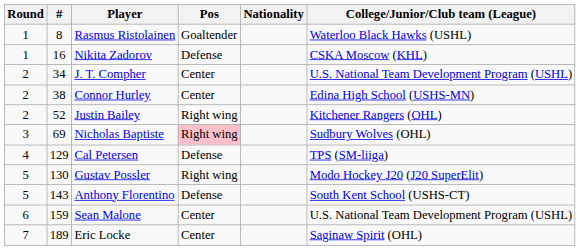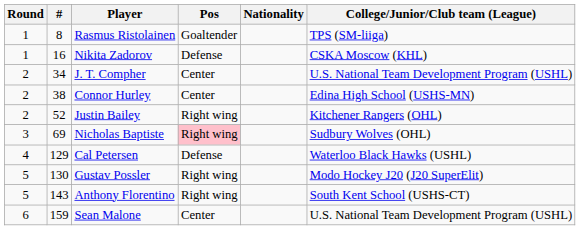 <table class="wikitable">
 <tr>
 <th>Round</th>
 <th>#</th>
 <th>Player</th>
 <th>Pos</th>
 <th>Nationality</th>
 <th>College/Junior/Club team (League)</th>
 </tr>
 <tr>
 <td style="text-align:center">1</td>
 <td style="text-align:center">8</td>
 <td><a href='#'>Rasmus Ristolainen</a></td>
 <td>Goaltender</td>
 <td></td>
-<td><a href='#'>Waterloo Black Hawks</a> (USHL)</td>
+<td><a href='#'>TPS</a> (<a href='#'>SM-liiga</a>)</td>
 </tr>
 <tr>
 <td style="text-align:center">1</td>
 <td style="text-align:center">16</td>
 <td><a href='#'>Nikita Zadorov</a></td>
 <td>Defense</td>
 <td></td>
 <td><a href='#'>CSKA Moscow</a> (<a href='#'>KHL</a>)</td>
 </tr>
 <tr>
 <td style="text-align:center">2</td>
 <td style="text-align:center">34</td>
 <td><a href='#'>J. T. Compher</a></td>
 <td>Center</td>
 <td></td>
 <td><a href='#'>U.S. National Team Development Program</a> (<a href='#'>USHL</a>)</td>
 </tr>
 <tr>
 <td style="text-align:center">2</td>
 <td style="text-align:center">38</td>
 <td><a href='#'>Connor Hurley</a></td>
 <td>Center</td>
 <td></td>
 <td><a href='#'>Edina High School</a> (<a href='#'>USHS-MN</a>)</td>
 </tr>
 <tr>
 <td style="text-align:center">2</td>
 <td style="text-align:center">52</td>
 <td><a href='#'>Justin Bailey</a></td>
 <td>Right wing</td>
 <td></td>
 <td><a href='#'>Kitchener Rangers</a> (<a href='#'>OHL</a>)</td>
 </tr>
 <tr>
 <td style="text-align:center">3</td>
 <td style="text-align:center">69</td>
 <td><a href='#'>Nicholas Baptiste</a></td>
 <td style="background: pink;">Right wing</td>
 <td></td>
 <td><a href='#'>Sudbury Wolves</a> (OHL)</td>
 </tr>
 <tr>
 <td style="text-align:center">4</td>
 <td style="text-align:center">129</td>
 <td><a href='#'>Cal Petersen</a></td>
 <td>Defense</td>
 <td></td>
-<td><a href='#'>TPS</a> (<a href='#'>SM-liiga</a>)</td>
+<td><a href='#'>Waterloo Black Hawks</a> (USHL)</td>
 </tr>
 <tr>
 <td style="text-align:center">5</td>
 <td style="text-align:center">130</td>
 <td><a href='#'>Gustav Possler</a></td>
 <td>Right wing</td>
 <td></td>
 <td><a href='#'>Modo Hockey J20</a> (<a href='#'>J20 SuperElit</a>)</td>
 </tr>
 <tr>
 <td style="text-align:center">5</td>
 <td style="text-align:center">143</td>
 <td><a href='#'>Anthony Florentino</a></td>
-<td>Defense</td>
+<td>Right wing</td>
 <td></td>
 <td><a href='#'>South Kent School</a> (USHS-CT)</td>
 </tr>
 <tr>
 <td style="text-align:center">6</td>
 <td style="text-align:center">159</td>
 <td><a href='#'>Sean Malone</a></td>
 <td>Center</td>
 <td></td>
 <td>U.S. National Team Development Program (USHL)</td>
 </tr>
-<tr>
-<td style="text-align:center">7</td>
-<td style="text-align:center">189</td>
-<td>Eric Locke</td>
-<td>Center</td>
-<td></td>
-<td><a href='#'>Saginaw Spirit</a> (OHL)</td>
-</tr>
 </table>
